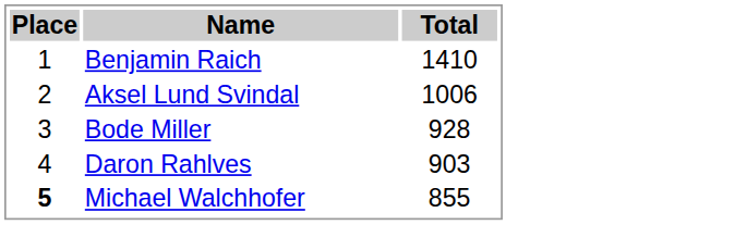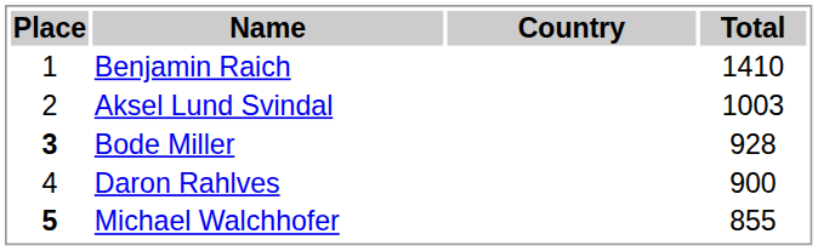 <table border="0" style="border: 1px solid #999; background-color:#FFFFFF; text-align:left; font-size:86%; line-height:15px;">
 <tr align="center" bgcolor="#CCCCCC">
 <th width=35>Place</th>
 <th width=170>Name</th>
+<th width=120>Country</th>
 <th width=50>Total</th>
 </tr>
 <tr>
 <td align=center>1</td>
 <td><a href='#'>Benjamin Raich</a></td>
+<td></td>
 <td align=center>1410</td>
 </tr>
 <tr>
 <td align=center>2</td>
 <td><a href='#'>Aksel Lund Svindal</a></td>
-<td align=center>1006</td>
+<td></td>
+<td align=center>1003</td>
 </tr>
 <tr>
-<td align=center>3</td>
+<td align=center><strong>3</strong></td>
 <td><a href='#'>Bode Miller</a></td>
+<td></td>
 <td align=center>928</td>
 </tr>
 <tr>
 <td align=center>4</td>
 <td><a href='#'>Daron Rahlves</a></td>
-<td align=center>903</td>
+<td></td>
+<td align=center>900</td>
 </tr>
 <tr>
 <td align=center><strong>5</strong></td>
 <td><a href='#'>Michael Walchhofer</a></td>
+<td></td>
 <td align=center>855</td>
 </tr>
 </table>
